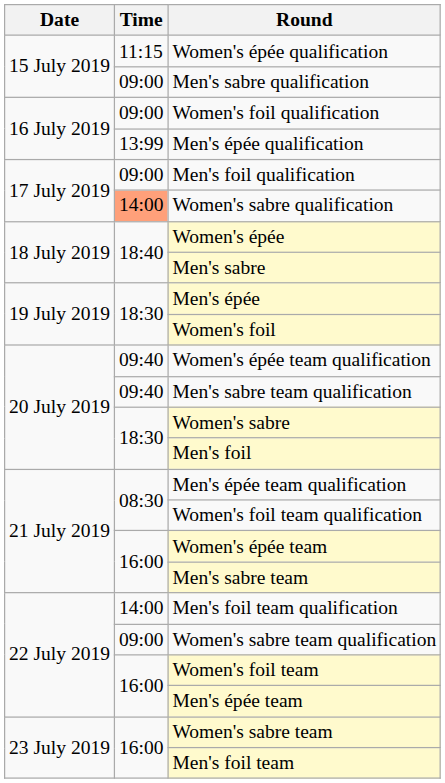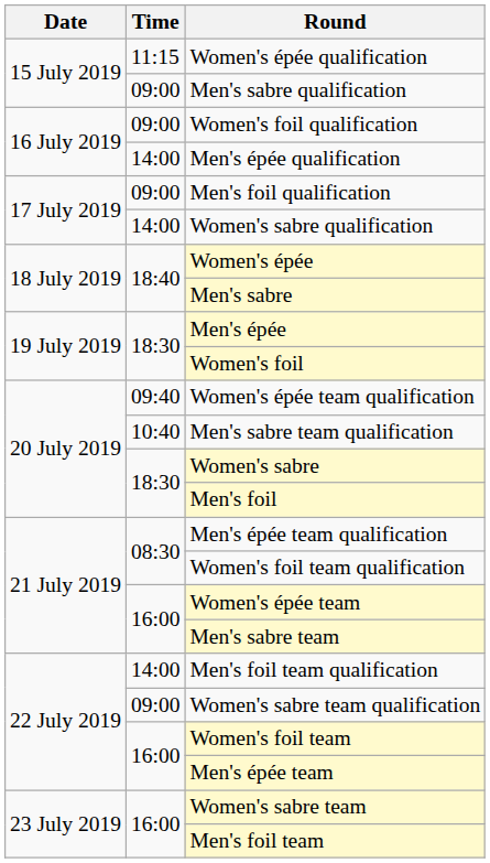 <table class="wikitable">
 <tr>
 <th>Date</th>
 <th>Time</th>
 <th>Round</th>
 </tr>
 <tr>
 <td rowspan=2>15 July 2019</td>
 <td>11:15</td>
 <td>Women's épée qualification</td>
 </tr>
 <tr>
 <td>09:00</td>
 <td>Men's sabre qualification</td>
 </tr>
 <tr>
 <td rowspan=2>16 July 2019</td>
 <td>09:00</td>
 <td>Women's foil qualification</td>
 </tr>
 <tr>
-<td>13:99</td>
+<td>14:00</td>
 <td>Men's épée qualification</td>
 </tr>
 <tr>
 <td rowspan=2>17 July 2019</td>
 <td>09:00</td>
 <td>Men's foil qualification</td>
 </tr>
 <tr>
-<td style="background: lightsalmon;">14:00</td>
+<td>14:00</td>
 <td>Women's sabre qualification</td>
 </tr>
 <tr>
 <td rowspan=2>18 July 2019</td>
 <td rowspan=2>18:40</td>
 <td bgcolor=lemonchiffon>Women's épée</td>
 </tr>
 <tr bgcolor=lemonchiffon>
 <td>Men's sabre</td>
 </tr>
 <tr>
 <td rowspan=2>19 July 2019</td>
 <td rowspan=2>18:30</td>
 <td bgcolor=lemonchiffon>Men's épée</td>
 </tr>
 <tr>
 <td bgcolor=lemonchiffon>Women's foil</td>
 </tr>
 <tr>
 <td rowspan=4>20 July 2019</td>
 <td>09:40</td>
 <td>Women's épée team qualification</td>
 </tr>
 <tr>
-<td>09:40</td>
+<td>10:40</td>
 <td>Men's sabre team qualification</td>
 </tr>
 <tr>
 <td rowspan=2>18:30</td>
 <td bgcolor=lemonchiffon>Women's sabre</td>
 </tr>
 <tr>
 <td bgcolor=lemonchiffon>Men's foil</td>
 </tr>
 <tr>
 <td rowspan=4>21 July 2019</td>
 <td rowspan=2>08:30</td>
 <td>Men's épée team qualification</td>
 </tr>
 <tr>
 <td>Women's foil team qualification</td>
 </tr>
 <tr>
 <td rowspan=2>16:00</td>
 <td bgcolor=lemonchiffon>Women's épée team</td>
 </tr>
 <tr>
 <td bgcolor=lemonchiffon>Men's sabre team</td>
 </tr>
 <tr>
 <td rowspan=4>22 July 2019</td>
 <td>14:00</td>
 <td>Men's foil team qualification</td>
 </tr>
 <tr>
 <td>09:00</td>
 <td>Women's sabre team qualification</td>
 </tr>
 <tr>
 <td rowspan=2>16:00</td>
 <td bgcolor=lemonchiffon>Women's foil team</td>
 </tr>
 <tr>
 <td bgcolor=lemonchiffon>Men's épée team</td>
 </tr>
 <tr>
 <td rowspan=2>23 July 2019</td>
 <td rowspan=2>16:00</td>
 <td bgcolor=lemonchiffon>Women's sabre team</td>
 </tr>
 <tr>
 <td bgcolor=lemonchiffon>Men's foil team</td>
 </tr>
 </table>
